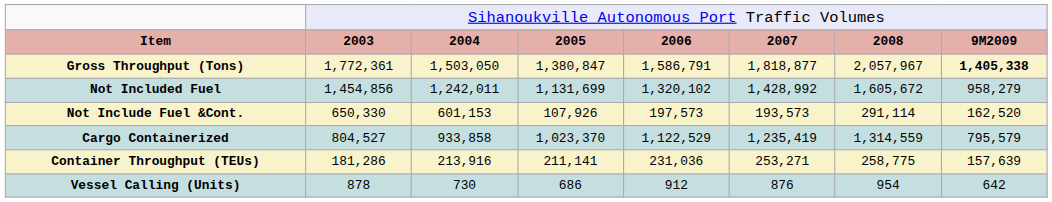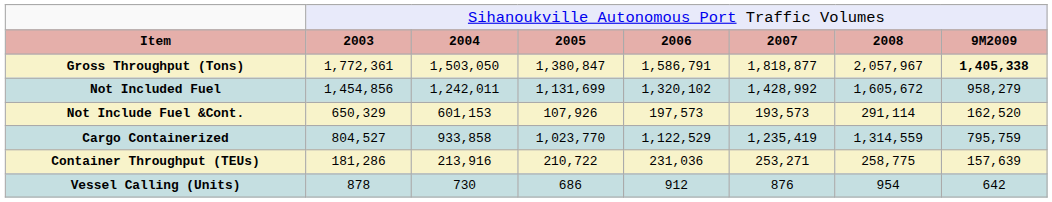 <table class="wikitable" style="margin: auto; text-align:center; font-size:90%; width:75%">
 <tr>
 <td></td>
 <td colspan="15" style="text-align:center;font-size:120%;background:#E8EAFA;"><a href='#'>Sihanoukville Autonomous Port</a> Traffic Volumes</td>
 </tr>
 <tr>
 <th style="background:#e5afaa; color:#000; height:17px;">Item</th>
 <th style="background:#e5afaa; color:#000;">2003</th>
 <th style="background:#e5afaa; color:#000;">2004</th>
 <th style="background:#e5afaa; color:#000;">2005</th>
 <th style="background:#e5afaa; color:#000;">2006</th>
 <th style="background:#e5afaa; color:#000;">2007</th>
 <th style="background:#e5afaa; color:#000;">2008</th>
 <th style="background:#e5afaa; color:#000;">9M2009</th>
 </tr>
 <tr>
 <th style="background:#f8f3ca; color:#000; height:16px;">Gross Throughput (Tons)</th>
 <td style="text-align:center; background:#f8f3ca; color:#000;">1,772,361</td>
 <td style="text-align:center; background:#f8f3ca; color:#000;">1,503,050</td>
 <td style="text-align:center; background:#f8f3ca; color:#000;">1,380,847</td>
 <td style="text-align:center; background:#f8f3ca; color:#000;">1,586,791</td>
 <td style="text-align:center; background:#f8f3ca; color:#000;">1,818,877</td>
 <td style="text-align:center; background:#f8f3ca; color:#000;">2,057,967</td>
 <td style="text-align:center; background:#f8f3ca; color:#000;"><strong>1,405,338</strong></td>
 </tr>
 <tr>
 <th style="background:#c5dfe1; color:#000; height:16px;">Not Included Fuel</th>
 <td style="text-align:center; background:#c5dfe1; color:#000;">1,454,856</td>
 <td style="text-align:center; background:#c5dfe1; color:#000;">1,242,011</td>
 <td style="text-align:center; background:#c5dfe1; color:#000;">1,131,699</td>
 <td style="text-align:center; background:#c5dfe1; color:#000;">1,320,102</td>
 <td style="text-align:center; background:#c5dfe1; color:#000;">1,428,992</td>
 <td style="text-align:center; background:#c5dfe1; color:#000;">1,605,672</td>
 <td style="text-align:center; background:#c5dfe1; color:#000;">958,279</td>
 </tr>
 <tr>
 <th style="background:#f8f3ca; color:#000; height:16px;">Not Include Fuel &Cont.</th>
-<td style="text-align:center; background:#f8f3ca; color:#000;">650,330</td>
+<td style="text-align:center; background:#f8f3ca; color:#000;">650,329</td>
 <td style="text-align:center; background:#f8f3ca; color:#000;">601,153</td>
 <td style="text-align:center; background:#f8f3ca; color:#000;">107,926</td>
 <td style="text-align:center; background:#f8f3ca; color:#000;">197,573</td>
 <td style="text-align:center; background:#f8f3ca; color:#000;">193,573</td>
 <td style="text-align:center; background:#f8f3ca; color:#000;">291,114</td>
 <td style="text-align:center; background:#f8f3ca; color:#000;">162,520</td>
 </tr>
 <tr>
 <th style="background:#c5dfe1; color:#000; height:16px;">Cargo Containerized</th>
 <td style="text-align:center; background:#c5dfe1; color:#000;">804,527</td>
 <td style="text-align:center; background:#c5dfe1; color:#000;">933,858</td>
-<td style="text-align:center; background:#c5dfe1; color:#000;">1,023,370</td>
+<td style="text-align:center; background:#c5dfe1; color:#000;">1,023,770</td>
 <td style="text-align:center; background:#c5dfe1; color:#000;">1,122,529</td>
 <td style="text-align:center; background:#c5dfe1; color:#000;">1,235,419</td>
 <td style="text-align:center; background:#c5dfe1; color:#000;">1,314,559</td>
-<td style="text-align:center; background:#c5dfe1; color:#000;">795,579</td>
+<td style="text-align:center; background:#c5dfe1; color:#000;">795,759</td>
 </tr>
 <tr>
 <th style="background:#f8f3ca; color:#000; height:16px;">Container Throughput (TEUs)</th>
 <td style="text-align:center; background:#f8f3ca; color:#000;">181,286</td>
 <td style="text-align:center; background:#f8f3ca; color:#000;">213,916</td>
-<td style="text-align:center; background:#f8f3ca; color:#000;">211,141</td>
+<td style="text-align:center; background:#f8f3ca; color:#000;">210,722</td>
 <td style="text-align:center; background:#f8f3ca; color:#000;">231,036</td>
 <td style="text-align:center; background:#f8f3ca; color:#000;">253,271</td>
 <td style="text-align:center; background:#f8f3ca; color:#000;">258,775</td>
 <td style="text-align:center; background:#f8f3ca; color:#000;">157,639</td>
 </tr>
 <tr>
 <th style="background:#c5dfe1; color:#000; height:16px;">Vessel Calling (Units)</th>
 <td style="text-align:center; background:#c5dfe1; color:#000;">878</td>
 <td style="text-align:center; background:#c5dfe1; color:#000;">730</td>
 <td style="text-align:center; background:#c5dfe1; color:#000;">686</td>
 <td style="text-align:center; background:#c5dfe1; color:#000;">912</td>
 <td style="text-align:center; background:#c5dfe1; color:#000;">876</td>
 <td style="text-align:center; background:#c5dfe1; color:#000;">954</td>
 <td style="text-align:center; background:#c5dfe1; color:#000;">642</td>
 </tr>
 </table>
